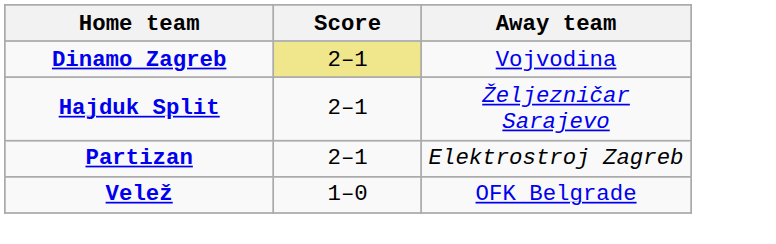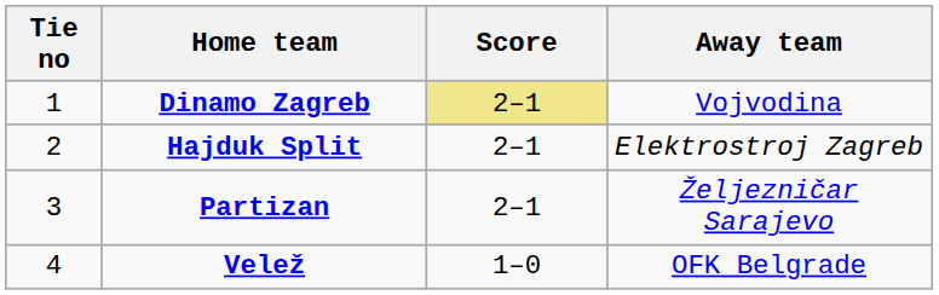 <table class="wikitable" style="text-align: center">
 <tr>
+<th width=40>Tie no</th>
 <th width=150>Home team</th>
 <th width=80>Score</th>
 <th width=150>Away team</th>
 </tr>
 <tr>
+<td>1</td>
 <td><strong><a href='#'>Dinamo Zagreb</a></strong></td>
 <td style="background: khaki;">2–1</td>
 <td><a href='#'>Vojvodina</a></td>
 </tr>
 <tr>
+<td>2</td>
 <td><strong><a href='#'>Hajduk Split</a></strong></td>
+<td>2–1</td>
+<td><em>Elektrostroj Zagreb</em></td>
+</tr>
+<tr>
+<td>3</td>
+<td><strong><a href='#'>Partizan</a></strong></td>
 <td>2–1</td>
 <td><em><a href='#'>Željezničar Sarajevo</a></em></td>
 </tr>
 <tr>
-<td><strong><a href='#'>Partizan</a></strong></td>
-<td>2–1</td>
-<td><em>Elektrostroj Zagreb</em></td>
-</tr>
-<tr>
+<td>4</td>
 <td><strong><a href='#'>Velež</a></strong></td>
 <td>1–0</td>
 <td><a href='#'>OFK Belgrade</a></td>
 </tr>
 </table>
